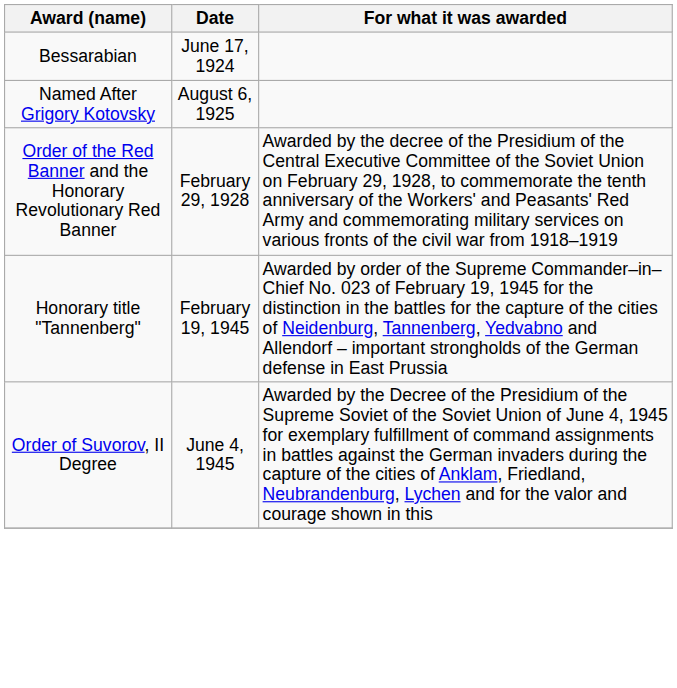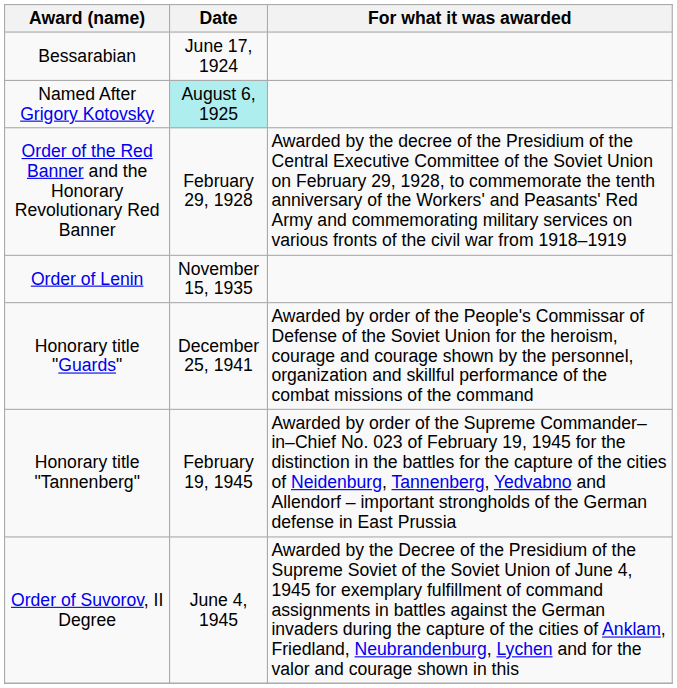 <table class="wikitable">
 <tr>
 <th>Award (name)</th>
 <th>Date</th>
 <th>For what it was awarded</th>
 </tr>
 <tr>
 <td style="text-align:center;">Bessarabian</td>
 <td style="text-align:center;">June 17, 1924</td>
 <td></td>
 </tr>
 <tr>
 <td style="text-align:center;">Named After <a href='#'>Grigory Kotovsky</a></td>
-<td style="text-align:center;">August 6, 1925</td>
+<td style="background: paleturquoise; text-align:center;">August 6, 1925</td>
 <td></td>
 </tr>
 <tr>
 <td style="text-align:center;"><a href='#'>Order of the Red Banner</a> and the Honorary Revolutionary Red Banner</td>
 <td style="text-align:center;">February 29, 1928</td>
 <td>Awarded by the decree of the Presidium of the Central Executive Committee of the Soviet Union on February 29, 1928, to commemorate the tenth anniversary of the Workers' and Peasants' Red Army and commemorating military services on various fronts of the civil war from 1918–1919</td>
+</tr>
+<tr>
+<td style="text-align:center;"><a href='#'>Order of Lenin</a></td>
+<td style="text-align:center;">November 15, 1935</td>
+<td></td>
+</tr>
+<tr>
+<td style="text-align:center;">Honorary title "<a href='#'>Guards</a>"</td>
+<td style="text-align:center;">December 25, 1941</td>
+<td>Awarded by order of the People's Commissar of Defense of the Soviet Union for the heroism, courage and courage shown by the personnel, organization and skillful performance of the combat missions of the command</td>
 </tr>
 <tr>
 <td style="text-align:center;">Honorary title "Tannenberg"</td>
 <td style="text-align:center;">February 19, 1945</td>
 <td>Awarded by order of the Supreme Commander–in–Chief No. 023 of February 19, 1945 for the distinction in the battles for the capture of the cities of <a href='#'>Neidenburg</a>, <a href='#'>Tannenberg</a>, <a href='#'>Yedvabno</a> and Allendorf – important strongholds of the German defense in East Prussia</td>
 </tr>
 <tr>
 <td style="text-align:center;"><a href='#'>Order of Suvorov</a>, II Degree</td>
 <td style="text-align:center;">June 4, 1945</td>
 <td>Awarded by the Decree of the Presidium of the Supreme Soviet of the Soviet Union of June 4, 1945 for exemplary fulfillment of command assignments in battles against the German invaders during the capture of the cities of <a href='#'>Anklam</a>, Friedland, <a href='#'>Neubrandenburg</a>, <a href='#'>Lychen</a> and for the valor and courage shown in this</td>
 </tr>
 <tr>
 </tr>
 </table>
